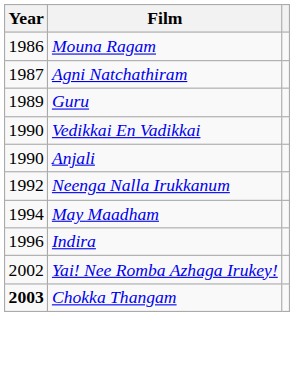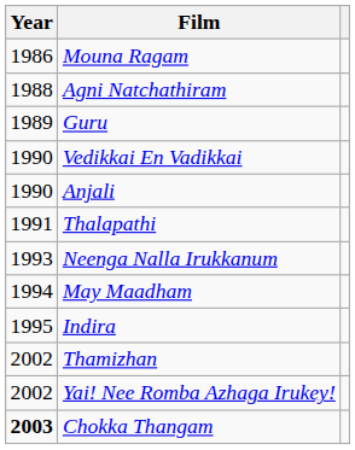 <table class="wikitable">
 <tr>
 <th>Year</th>
 <th>Film</th>
 <th></th>
 </tr>
 <tr>
 <td>1986</td>
 <td><em><a href='#'>Mouna Ragam</a></em></td>
 <td></td>
 </tr>
 <tr>
-<td>1987</td>
+<td>1988</td>
 <td><em><a href='#'>Agni Natchathiram</a></em></td>
 <td></td>
 </tr>
 <tr>
 <td>1989</td>
 <td><em><a href='#'>Guru</a></em></td>
 <td></td>
 </tr>
 <tr>
 <td>1990</td>
 <td><em><a href='#'>Vedikkai En Vadikkai</a></em></td>
 <td></td>
 </tr>
 <tr>
 <td>1990</td>
 <td><em><a href='#'>Anjali</a></em></td>
 <td></td>
 </tr>
 <tr>
-<td>1992</td>
+<td>1991</td>
+<td><em><a href='#'>Thalapathi</a></em></td>
+<td></td>
+</tr>
+<tr>
+<td>1993</td>
 <td><em><a href='#'>Neenga Nalla Irukkanum</a></em></td>
 <td></td>
 </tr>
 <tr>
 <td>1994</td>
 <td><em><a href='#'>May Maadham</a></em></td>
 <td></td>
 </tr>
 <tr>
-<td>1996</td>
+<td>1995</td>
 <td><em><a href='#'>Indira</a></em></td>
+<td></td>
+</tr>
+<tr>
+<td>2002</td>
+<td><em><a href='#'>Thamizhan</a></em></td>
 <td></td>
 </tr>
 <tr>
 <td>2002</td>
 <td><em><a href='#'>Yai! Nee Romba Azhaga Irukey!</a></em></td>
 <td></td>
 </tr>
 <tr>
 <td><strong>2003</strong></td>
 <td><em><a href='#'>Chokka Thangam</a></em></td>
 <td></td>
 </tr>
 </table>
